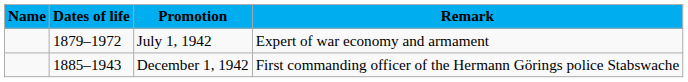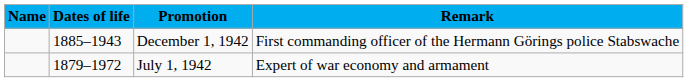 <table class="wikitable ">
 <tr style="background-color:#00AEEF">
 <th style="background-color:#00AEEF">Name</th>
 <th style="background-color:#00AEEF">Dates of life</th>
 <th style="background-color:#00AEEF">Promotion</th>
 <th style="background-color:#00AEEF">Remark</th>
 </tr>
 <tr>
 <td></td>
+<td>1885–1943</td>
+<td>December 1, 1942</td>
+<td>First commanding officer of the Hermann Görings police Stabswache </td>
+</tr>
+<tr>
+<td></td>
 <td>1879–1972</td>
 <td>July 1, 1942</td>
 <td>Expert of war economy and armament  </td>
 </tr>
-<tr>
-<td></td>
-<td>1885–1943</td>
-<td>December 1, 1942</td>
-<td>First commanding officer of the Hermann Görings police Stabswache </td>
-</tr>
 </table>
